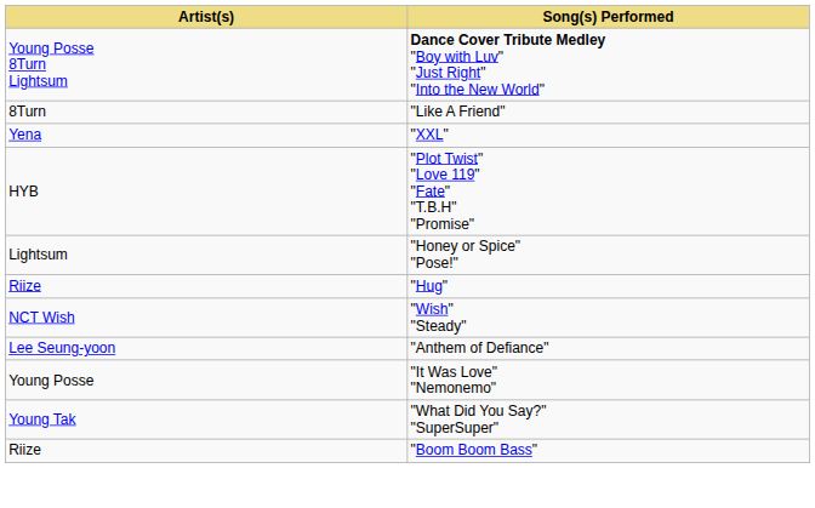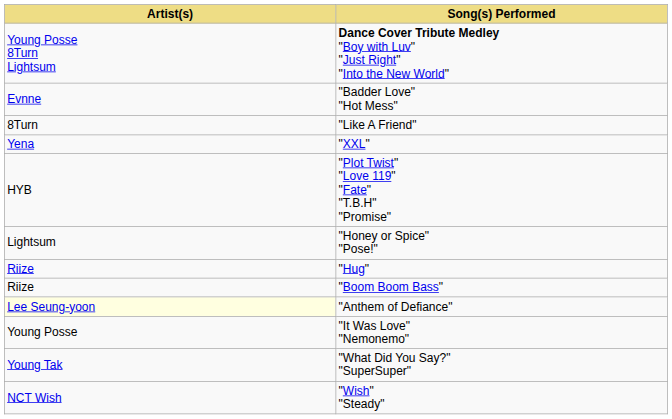 <table class="wikitable" style="width:70%">
 <tr>
 <th scope="col" style="background-color:#EEDD85; width:30%">Artist(s)</th>
 <th scope="col" style="background-color:#EEDD85; width:30%">Song(s) Performed</th>
 </tr>
 <tr>
 <td><a href='#'>Young Posse</a> <br><a href='#'>8Turn</a> <br><a href='#'>Lightsum</a></td>
 <td><strong>Dance Cover Tribute Medley</strong> <br>"<a href='#'>Boy with Luv</a>" <br>"<a href='#'>Just Right</a>" <br>"<a href='#'>Into the New World</a>"</td>
+</tr>
+<tr>
+<td><a href='#'>Evnne</a></td>
+<td>"Badder Love" <br>"Hot Mess"</td>
 </tr>
 <tr>
 <td>8Turn</td>
 <td>"Like A Friend"</td>
 </tr>
 <tr>
 <td><a href='#'>Yena</a></td>
 <td>"<a href='#'>XXL</a>"</td>
 </tr>
 <tr>
 <td>HYB</td>
 <td>"<a href='#'>Plot Twist</a>"<br>"<a href='#'>Love 119</a>"<br>"<a href='#'>Fate</a>"<br>"T.B.H"<br>"Promise"</td>
 </tr>
 <tr>
 <td>Lightsum</td>
 <td>"Honey or Spice" <br>"Pose!"</td>
 </tr>
 <tr>
 <td><a href='#'>Riize</a></td>
 <td>"<a href='#'>Hug</a>"</td>
 </tr>
 <tr>
-<td><a href='#'>NCT Wish</a></td>
-<td>"<a href='#'>Wish</a>" <br>"Steady"</td>
+<td>Riize</td>
+<td>"<a href='#'>Boom Boom Bass</a>"</td>
 </tr>
 <tr>
-<td><a href='#'>Lee Seung-yoon</a></td>
+<td style="background: lightyellow;"><a href='#'>Lee Seung-yoon</a></td>
 <td>"Anthem of Defiance"</td>
 </tr>
 <tr>
 <td>Young Posse</td>
 <td>"It Was Love" <br>"Nemonemo"</td>
 </tr>
 <tr>
 <td><a href='#'>Young Tak</a></td>
 <td>"What Did You Say?" <br>"SuperSuper"</td>
 </tr>
 <tr>
-<td>Riize</td>
-<td>"<a href='#'>Boom Boom Bass</a>"</td>
+<td><a href='#'>NCT Wish</a></td>
+<td>"<a href='#'>Wish</a>" <br>"Steady"</td>
 </tr>
 </table>
